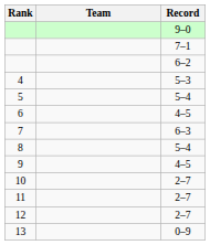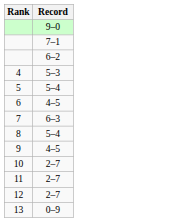 <table class="wikitable" style="text-align: center;">
 <tr>
 <th width=40>Rank</th>
-<th width=180>Team</th>
 <th width=60>Record</th>
 </tr>
 <tr bgcolor="#ccffcc">
 <td></td>
-<td align=left></td>
 <td>9–0</td>
 </tr>
 <tr>
 <td></td>
-<td align=left></td>
 <td>7–1</td>
 </tr>
 <tr>
 <td></td>
-<td align=left></td>
 <td>6–2</td>
 </tr>
 <tr>
 <td>4</td>
-<td align=left></td>
 <td>5–3</td>
 </tr>
 <tr>
 <td>5</td>
-<td align=left></td>
 <td>5–4</td>
 </tr>
 <tr>
 <td>6</td>
-<td align=left></td>
 <td>4–5</td>
 </tr>
 <tr>
 <td>7</td>
-<td align=left></td>
 <td>6–3</td>
 </tr>
 <tr>
 <td>8</td>
-<td align=left></td>
 <td>5–4</td>
 </tr>
 <tr>
 <td>9</td>
-<td align=left></td>
 <td>4–5</td>
 </tr>
 <tr>
 <td>10</td>
-<td align=left></td>
 <td>2–7</td>
 </tr>
 <tr>
 <td>11</td>
-<td align=left></td>
 <td>2–7</td>
 </tr>
 <tr>
 <td>12</td>
-<td align=left></td>
 <td>2–7</td>
 </tr>
 <tr>
 <td>13</td>
-<td align=left></td>
 <td>0–9</td>
 </tr>
 </table>
